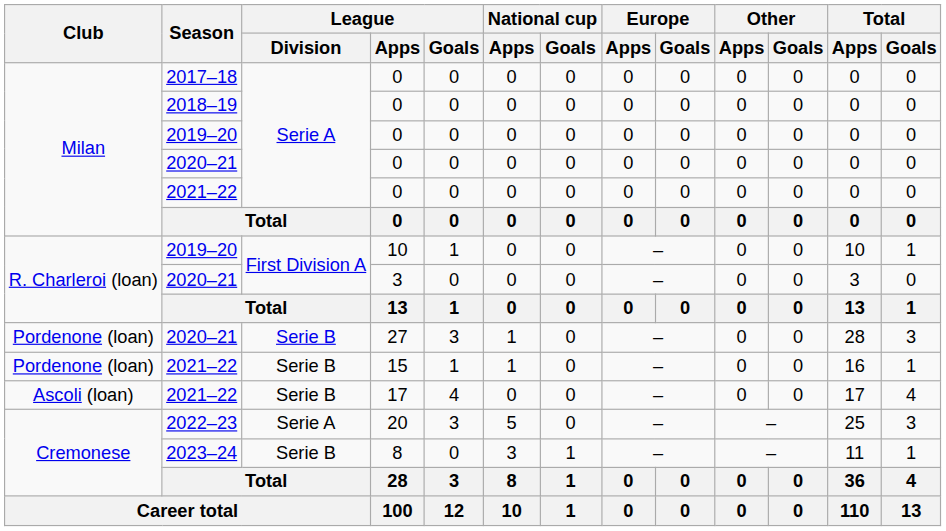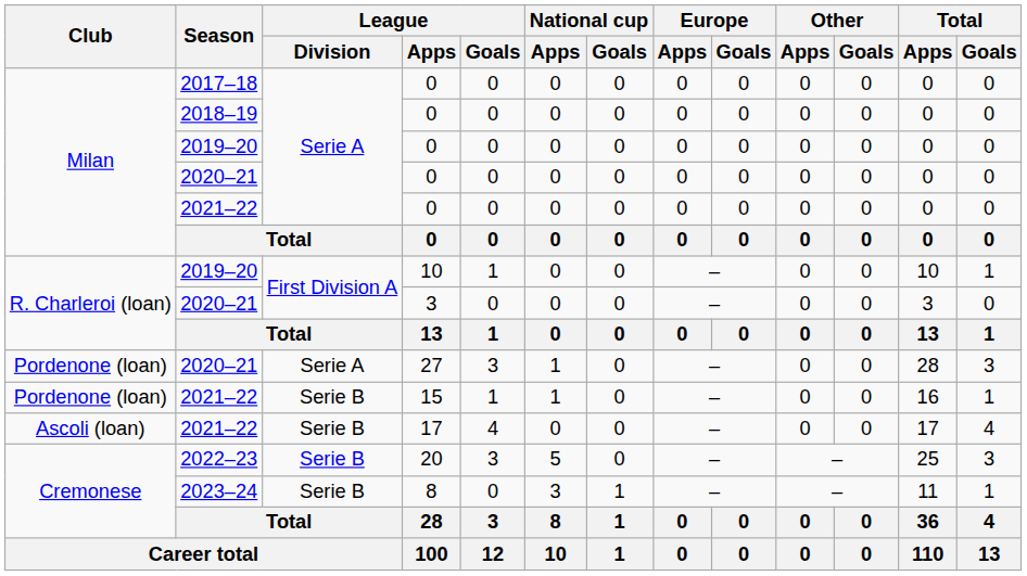 <table class="wikitable" style="text-align:center">
 <tr>
 <th rowspan="2">Club</th>
 <th rowspan="2">Season</th>
 <th colspan="3">League</th>
 <th colspan="2">National cup</th>
 <th colspan="2">Europe</th>
 <th colspan="2">Other</th>
 <th colspan="2">Total</th>
 </tr>
 <tr>
 <th>Division</th>
 <th>Apps</th>
 <th>Goals</th>
 <th>Apps</th>
 <th>Goals</th>
 <th>Apps</th>
 <th>Goals</th>
 <th>Apps</th>
 <th>Goals</th>
 <th>Apps</th>
 <th>Goals</th>
 </tr>
 <tr>
 <td rowspan="6"><a href='#'>Milan</a></td>
 <td><a href='#'>2017–18</a></td>
 <td rowspan="5"><a href='#'>Serie A</a></td>
 <td>0</td>
 <td>0</td>
 <td>0</td>
 <td>0</td>
 <td>0</td>
 <td>0</td>
 <td>0</td>
 <td>0</td>
 <td>0</td>
 <td>0</td>
 </tr>
 <tr>
 <td><a href='#'>2018–19</a></td>
 <td>0</td>
 <td>0</td>
 <td>0</td>
 <td>0</td>
 <td>0</td>
 <td>0</td>
 <td>0</td>
 <td>0</td>
 <td>0</td>
 <td>0</td>
 </tr>
 <tr>
 <td><a href='#'>2019–20</a></td>
 <td>0</td>
 <td>0</td>
 <td>0</td>
 <td>0</td>
 <td>0</td>
 <td>0</td>
 <td>0</td>
 <td>0</td>
 <td>0</td>
 <td>0</td>
 </tr>
 <tr>
 <td><a href='#'>2020–21</a></td>
 <td>0</td>
 <td>0</td>
 <td>0</td>
 <td>0</td>
 <td>0</td>
 <td>0</td>
 <td>0</td>
 <td>0</td>
 <td>0</td>
 <td>0</td>
 </tr>
 <tr>
 <td><a href='#'>2021–22</a></td>
 <td>0</td>
 <td>0</td>
 <td>0</td>
 <td>0</td>
 <td>0</td>
 <td>0</td>
 <td>0</td>
 <td>0</td>
 <td>0</td>
 <td>0</td>
 </tr>
 <tr>
 <th colspan="2">Total</th>
 <th>0</th>
 <th>0</th>
 <th>0</th>
 <th>0</th>
 <th>0</th>
 <th>0</th>
 <th>0</th>
 <th>0</th>
 <th>0</th>
 <th>0</th>
 </tr>
 <tr>
 <td rowspan="3"><a href='#'>R. Charleroi</a> (loan)</td>
 <td><a href='#'>2019–20</a></td>
 <td rowspan="2"><a href='#'>First Division A</a></td>
 <td>10</td>
 <td>1</td>
 <td>0</td>
 <td>0</td>
 <td colspan="2">–</td>
 <td>0</td>
 <td>0</td>
 <td>10</td>
 <td>1</td>
 </tr>
 <tr>
 <td><a href='#'>2020–21</a></td>
 <td>3</td>
 <td>0</td>
 <td>0</td>
 <td>0</td>
 <td colspan="2">–</td>
 <td>0</td>
 <td>0</td>
 <td>3</td>
 <td>0</td>
 </tr>
 <tr>
 <th colspan="2">Total</th>
 <th>13</th>
 <th>1</th>
 <th>0</th>
 <th>0</th>
 <th>0</th>
 <th>0</th>
 <th>0</th>
 <th>0</th>
 <th>13</th>
 <th>1</th>
 </tr>
 <tr>
 <td><a href='#'>Pordenone</a> (loan)</td>
 <td><a href='#'>2020–21</a></td>
-<td><a href='#'>Serie B</a></td>
+<td>Serie A</td>
 <td>27</td>
 <td>3</td>
 <td>1</td>
 <td>0</td>
 <td colspan="2">–</td>
 <td>0</td>
 <td>0</td>
 <td>28</td>
 <td>3</td>
 </tr>
 <tr>
 <td><a href='#'>Pordenone</a> (loan)</td>
 <td><a href='#'>2021–22</a></td>
 <td>Serie B</td>
 <td>15</td>
 <td>1</td>
 <td>1</td>
 <td>0</td>
 <td colspan="2">–</td>
 <td>0</td>
 <td>0</td>
 <td>16</td>
 <td>1</td>
 </tr>
 <tr>
 <td><a href='#'>Ascoli</a> (loan)</td>
 <td><a href='#'>2021–22</a></td>
 <td>Serie B</td>
 <td>17</td>
 <td>4</td>
 <td>0</td>
 <td>0</td>
 <td colspan="2">–</td>
 <td>0</td>
 <td>0</td>
 <td>17</td>
 <td>4</td>
 </tr>
 <tr>
 <td rowspan="3"><a href='#'>Cremonese</a></td>
 <td><a href='#'>2022–23</a></td>
-<td>Serie A</td>
+<td><a href='#'>Serie B</a></td>
 <td>20</td>
 <td>3</td>
 <td>5</td>
 <td>0</td>
 <td colspan="2">–</td>
 <td colspan="2">–</td>
 <td>25</td>
 <td>3</td>
 </tr>
 <tr>
 <td><a href='#'>2023–24</a></td>
 <td>Serie B</td>
 <td>8</td>
 <td>0</td>
 <td>3</td>
 <td>1</td>
 <td colspan="2">–</td>
 <td colspan="2">–</td>
 <td>11</td>
 <td>1</td>
 </tr>
 <tr>
 <th colspan="2">Total</th>
 <th>28</th>
 <th>3</th>
 <th>8</th>
 <th>1</th>
 <th>0</th>
 <th>0</th>
 <th>0</th>
 <th>0</th>
 <th>36</th>
 <th>4</th>
 </tr>
 <tr>
 <th colspan="3">Career total</th>
 <th>100</th>
 <th>12</th>
 <th>10</th>
 <th>1</th>
 <th>0</th>
 <th>0</th>
 <th>0</th>
 <th>0</th>
 <th>110</th>
 <th>13</th>
 </tr>
 </table>
